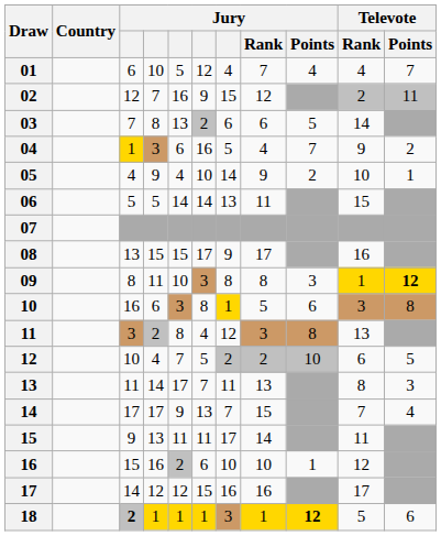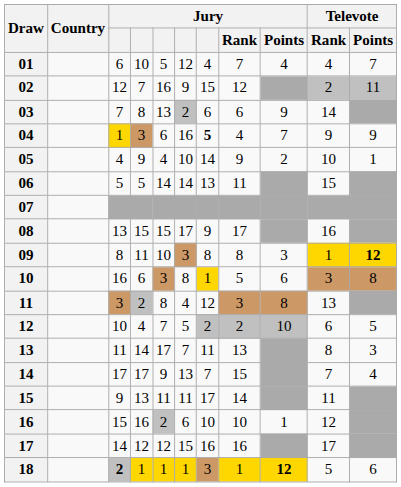 <table class="sortable wikitable collapsible plainrowheaders" style="text-align:center;">
 <tr>
 </tr>
 <tr>
 <th scope="col" rowspan="2">Draw</th>
 <th scope="col" rowspan="2">Country</th>
 <th scope="col" colspan="7">Jury</th>
 <th scope="col" colspan="2">Televote</th>
 </tr>
 <tr>
 <th scope="col"><small></small></th>
 <th scope="col"><small></small></th>
 <th scope="col"><small></small></th>
 <th scope="col"><small></small></th>
 <th scope="col"><small></small></th>
 <th scope="col">Rank</th>
 <th scope="col">Points</th>
 <th scope="col">Rank</th>
 <th scope="col">Points</th>
 </tr>
 <tr>
 <th scope="row" style="text-align:center;">01</th>
 <td style="text-align:left;"></td>
 <td>6</td>
 <td>10</td>
 <td>5</td>
 <td>12</td>
 <td>4</td>
 <td>7</td>
 <td>4</td>
 <td>4</td>
 <td>7</td>
 </tr>
 <tr>
 <th scope="row" style="text-align:center;">02</th>
 <td style="text-align:left;"></td>
 <td>12</td>
 <td>7</td>
 <td>16</td>
 <td>9</td>
 <td>15</td>
 <td>12</td>
 <td style="background:#AAAAAA;"></td>
 <td style="background:silver;">2</td>
 <td style="background:silver;">11</td>
 </tr>
 <tr>
 <th scope="row" style="text-align:center;">03</th>
 <td style="text-align:left;"></td>
 <td>7</td>
 <td>8</td>
 <td>13</td>
 <td style="background:silver;">2</td>
 <td>6</td>
 <td>6</td>
-<td>5</td>
+<td>9</td>
 <td>14</td>
 <td style="background:#AAAAAA;"></td>
 </tr>
 <tr>
 <th scope="row" style="text-align:center;">04</th>
 <td style="text-align:left;"></td>
 <td style="background:gold;">1</td>
 <td style="background:#CC9966;">3</td>
 <td>6</td>
 <td>16</td>
-<td>5</td>
+<td><strong>5</strong></td>
 <td>4</td>
 <td>7</td>
 <td>9</td>
-<td>2</td>
+<td>9</td>
 </tr>
 <tr>
 <th scope="row" style="text-align:center;">05</th>
 <td style="text-align:left;"></td>
 <td>4</td>
 <td>9</td>
 <td>4</td>
 <td>10</td>
 <td>14</td>
 <td>9</td>
 <td>2</td>
 <td>10</td>
 <td>1</td>
 </tr>
 <tr>
 <th scope="row" style="text-align:center;">06</th>
 <td style="text-align:left;"></td>
 <td>5</td>
 <td>5</td>
 <td>14</td>
 <td>14</td>
 <td>13</td>
 <td>11</td>
 <td style="background:#AAAAAA;"></td>
 <td>15</td>
 <td style="background:#AAAAAA;"></td>
 </tr>
 <tr class="sortbottom">
 <th scope="row" style="text-align:center;">07</th>
 <td style="text-align:left;"></td>
 <td style="background:#AAAAAA;"></td>
 <td style="background:#AAAAAA;"></td>
 <td style="background:#AAAAAA;"></td>
 <td style="background:#AAAAAA;"></td>
 <td style="background:#AAAAAA;"></td>
 <td style="background:#AAAAAA;"></td>
 <td style="background:#AAAAAA;"></td>
 <td style="background:#AAAAAA;"></td>
 <td style="background:#AAAAAA;"></td>
 </tr>
 <tr>
 <th scope="row" style="text-align:center;">08</th>
 <td style="text-align:left;"></td>
 <td>13</td>
 <td>15</td>
 <td>15</td>
 <td>17</td>
 <td>9</td>
 <td>17</td>
 <td style="background:#AAAAAA;"></td>
 <td>16</td>
 <td style="background:#AAAAAA;"></td>
 </tr>
 <tr>
 <th scope="row" style="text-align:center;">09</th>
 <td style="text-align:left;"></td>
 <td>8</td>
 <td>11</td>
 <td>10</td>
 <td style="background:#CC9966;">3</td>
 <td>8</td>
 <td>8</td>
 <td>3</td>
 <td style="background:gold;">1</td>
 <td style="background:gold;"><strong>12</strong></td>
 </tr>
 <tr>
 <th scope="row" style="text-align:center;">10</th>
 <td style="text-align:left;"></td>
 <td>16</td>
 <td>6</td>
 <td style="background:#CC9966;">3</td>
 <td>8</td>
 <td style="background:gold;">1</td>
 <td>5</td>
 <td>6</td>
 <td style="background:#CC9966;">3</td>
 <td style="background:#CC9966;">8</td>
 </tr>
 <tr>
 <th scope="row" style="text-align:center;">11</th>
 <td style="text-align:left;"></td>
 <td style="background:#CC9966;">3</td>
 <td style="background:silver;">2</td>
 <td>8</td>
 <td>4</td>
 <td>12</td>
 <td style="background:#CC9966;">3</td>
 <td style="background:#CC9966;">8</td>
 <td>13</td>
 <td style="background:#AAAAAA;"></td>
 </tr>
 <tr>
 <th scope="row" style="text-align:center;">12</th>
 <td style="text-align:left;"></td>
 <td>10</td>
 <td>4</td>
 <td>7</td>
 <td>5</td>
 <td style="background:silver;">2</td>
 <td style="background:silver;">2</td>
 <td style="background:silver;">10</td>
 <td>6</td>
 <td>5</td>
 </tr>
 <tr>
 <th scope="row" style="text-align:center;">13</th>
 <td style="text-align:left;"></td>
 <td>11</td>
 <td>14</td>
 <td>17</td>
 <td>7</td>
 <td>11</td>
 <td>13</td>
 <td style="background:#AAAAAA;"></td>
 <td>8</td>
 <td>3</td>
 </tr>
 <tr>
 <th scope="row" style="text-align:center;">14</th>
 <td style="text-align:left;"></td>
 <td>17</td>
 <td>17</td>
 <td>9</td>
 <td>13</td>
 <td>7</td>
 <td>15</td>
 <td style="background:#AAAAAA;"></td>
 <td>7</td>
 <td>4</td>
 </tr>
 <tr>
 <th scope="row" style="text-align:center;">15</th>
 <td style="text-align:left;"></td>
 <td>9</td>
 <td>13</td>
 <td>11</td>
 <td>11</td>
 <td>17</td>
 <td>14</td>
 <td style="background:#AAAAAA;"></td>
 <td>11</td>
 <td style="background:#AAAAAA;"></td>
 </tr>
 <tr>
 <th scope="row" style="text-align:center;">16</th>
 <td style="text-align:left;"></td>
 <td>15</td>
 <td>16</td>
 <td style="background:silver;">2</td>
 <td>6</td>
 <td>10</td>
 <td>10</td>
 <td>1</td>
 <td>12</td>
 <td style="background:#AAAAAA;"></td>
 </tr>
 <tr>
 <th scope="row" style="text-align:center;">17</th>
 <td style="text-align:left;"></td>
 <td>14</td>
 <td>12</td>
 <td>12</td>
 <td>15</td>
 <td>16</td>
 <td>16</td>
 <td style="background:#AAAAAA;"></td>
 <td>17</td>
 <td style="background:#AAAAAA;"></td>
 </tr>
 <tr>
 <th scope="row" style="text-align:center;">18</th>
 <td style="text-align:left;"></td>
 <td style="background:silver;"><strong>2</strong></td>
 <td style="background:gold;">1</td>
 <td style="background:gold;">1</td>
 <td style="background:gold;">1</td>
 <td style="background:#CC9966;">3</td>
 <td style="background:gold;">1</td>
 <td style="background:gold;"><strong>12</strong></td>
 <td>5</td>
 <td>6</td>
 </tr>
 </table>
